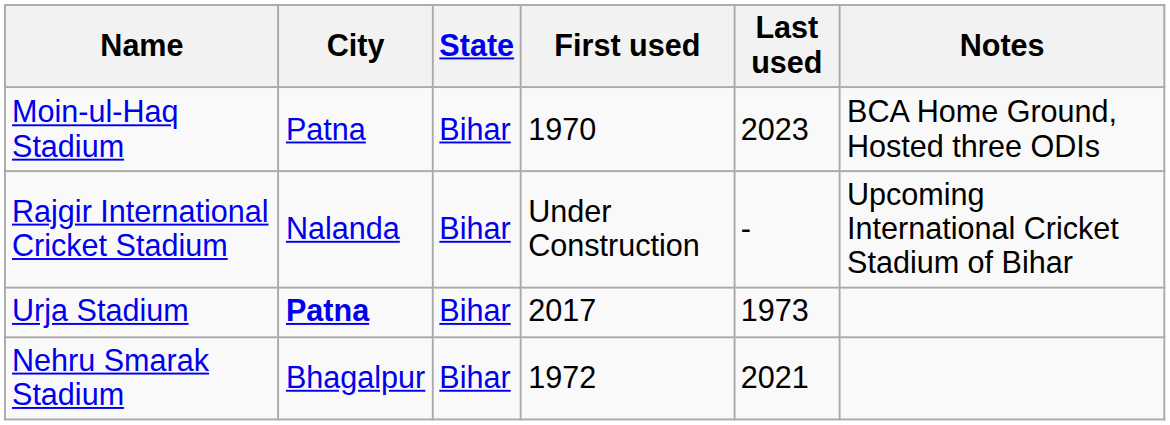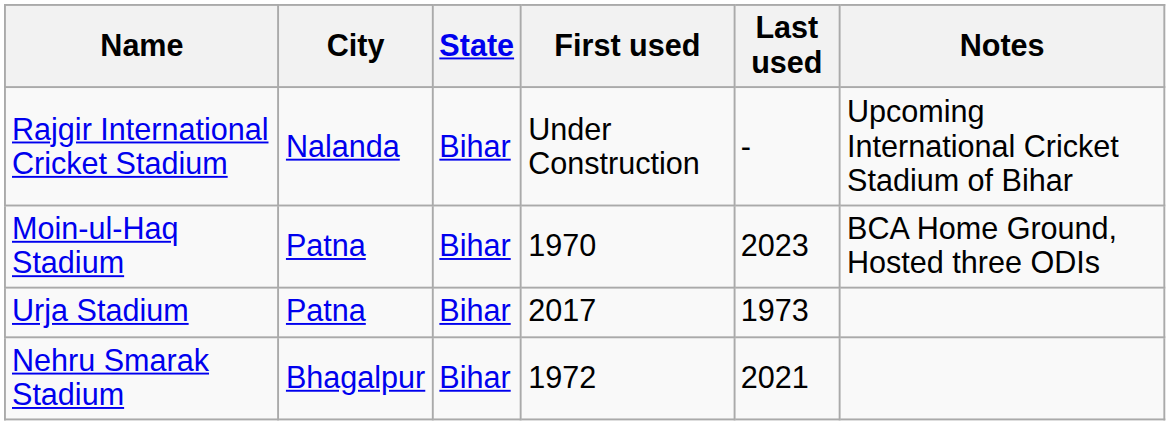 <table class ="wikitable sortable">
 <tr>
 <th>Name</th>
 <th>City</th>
 <th><a href='#'>State</a></th>
 <th>First used</th>
 <th>Last used</th>
 <th>Notes</th>
 </tr>
 <tr>
+<td><a href='#'>Rajgir International Cricket Stadium</a></td>
+<td><a href='#'>Nalanda</a></td>
+<td><a href='#'>Bihar</a></td>
+<td>Under Construction</td>
+<td>-</td>
+<td>Upcoming International Cricket Stadium of Bihar</td>
+</tr>
+<tr>
 <td><a href='#'>Moin-ul-Haq Stadium</a></td>
 <td><a href='#'>Patna</a></td>
 <td><a href='#'>Bihar</a></td>
 <td>1970</td>
 <td>2023</td>
 <td>BCA Home Ground, Hosted three ODIs</td>
 </tr>
 <tr>
-<td><a href='#'>Rajgir International Cricket Stadium</a></td>
-<td><a href='#'>Nalanda</a></td>
-<td><a href='#'>Bihar</a></td>
-<td>Under Construction</td>
-<td>-</td>
-<td>Upcoming International Cricket Stadium of Bihar</td>
-</tr>
-<tr>
 <td><a href='#'>Urja Stadium</a></td>
-<td><strong><a href='#'>Patna</a></strong></td>
+<td><a href='#'>Patna</a></td>
 <td><a href='#'>Bihar</a></td>
 <td>2017</td>
 <td>1973</td>
 <td></td>
 </tr>
 <tr>
 <td><a href='#'>Nehru Smarak Stadium</a></td>
 <td><a href='#'>Bhagalpur</a></td>
 <td><a href='#'>Bihar</a></td>
 <td>1972</td>
 <td>2021</td>
 <td></td>
 </tr>
 </table>
